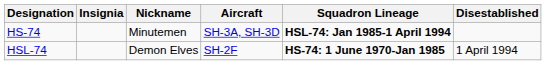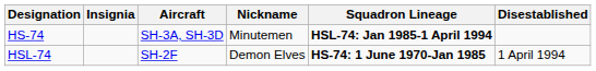 <table class="wikitable">
 <tr>
 <th>Designation</th>
 <th>Insignia</th>
+<th>Aircraft</th>
 <th>Nickname</th>
-<th>Aircraft</th>
 <th>Squadron Lineage</th>
 <th>Disestablished</th>
 </tr>
 <tr>
 <td><a href='#'>HS-74</a></td>
 <td></td>
+<td><a href='#'>SH-3A, SH-3D</a></td>
 <td>Minutemen</td>
-<td><a href='#'>SH-3A, SH-3D</a></td>
 <td style="white-space: nowrap;"><strong>HSL-74: Jan 1985-1 April 1994</strong></td>
 <td></td>
 </tr>
 <tr>
 <td><a href='#'>HSL-74</a></td>
 <td></td>
+<td><a href='#'>SH-2F</a></td>
 <td>Demon Elves</td>
-<td><a href='#'>SH-2F</a></td>
 <td style="white-space: nowrap;"><strong>HS-74: 1 June 1970-Jan 1985</strong></td>
 <td>1 April 1994</td>
 </tr>
 </table>
